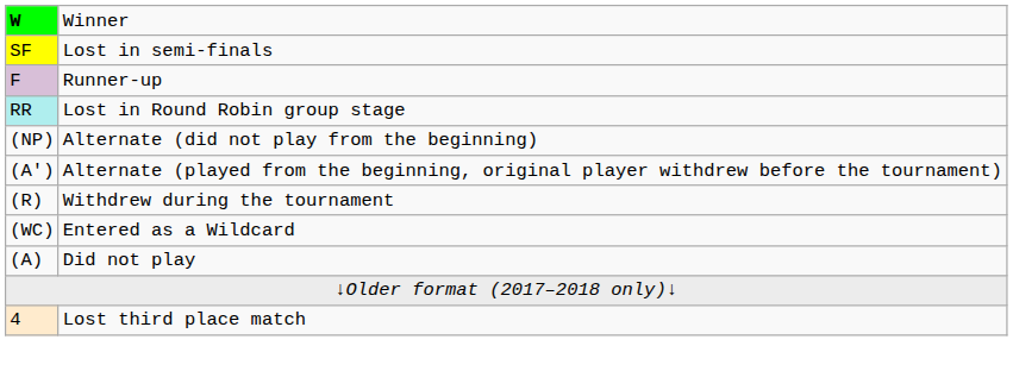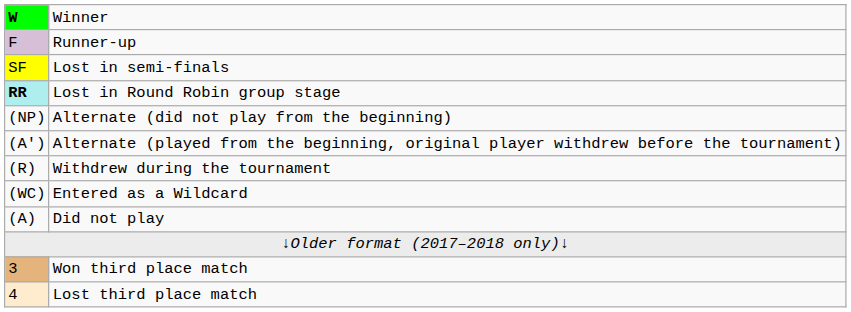 <table class="wikitable">
 <tr>
 <td style="background:#00ff00"><strong>W</strong></td>
 <td>Winner</td>
 </tr>
 <tr>
+<td style="background:#D8BFD8">F</td>
+<td>Runner-up</td>
+</tr>
+<tr>
 <td style="background:yellow">SF</td>
 <td>Lost in semi-finals</td>
 </tr>
 <tr>
-<td style="background:#D8BFD8">F</td>
-<td>Runner-up</td>
-</tr>
-<tr>
-<td style="background:#afeeee">RR</td>
+<td style="background:#afeeee"><strong>RR</strong></td>
 <td>Lost in Round Robin group stage</td>
 </tr>
 <tr>
 <td>(NP)</td>
 <td>Alternate (did not play from the beginning)</td>
 </tr>
 <tr>
 <td>(A')</td>
 <td>Alternate (played from the beginning, original player withdrew before the tournament)</td>
 </tr>
 <tr>
 <td>(R)</td>
 <td>Withdrew during the tournament</td>
 </tr>
 <tr>
 <td>(WC)</td>
 <td>Entered as a Wildcard</td>
 </tr>
 <tr>
 <td>(A)</td>
 <td>Did not play</td>
 </tr>
 <tr>
 <td colspan=2 align=center style="background:#ececec">↓<em>Older format (2017–2018 only)</em>↓</td>
 </tr>
 <tr>
+<td style="background:#e5b47d">3</td>
+<td>Won third place match</td>
+</tr>
+<tr>
 <td style="background:#ffebcd">4</td>
 <td>Lost third place match</td>
 </tr>
 </table>
